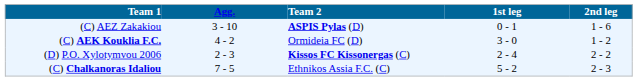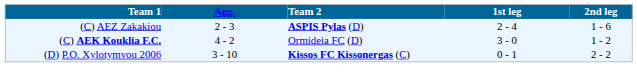 <table cellspacing="0" style="background: #EBF5FF; border: 1px #aaa solid; border-collapse: collapse; font-size: 95%; margin: 1em auto;" width=70%>
 <tr bgcolor=#006699 style="color:white;">
 <th width=25% align="right">Team 1</th>
 <th width=20% align="center"><a href='#'>Agg.</a></th>
 <th width=25% align="left">Team 2</th>
 <th width=20% align="center">1st leg</th>
 <th width=20% align="center">2nd leg</th>
 </tr>
 <tr>
 <td align=right>(<a href='#'>C</a>) <a href='#'>AEZ Zakakiou</a></td>
-<td align=center>3 - 10</td>
+<td align=center>2 - 3</td>
 <td align=left><strong><a href='#'>ASPIS Pylas</a></strong> (<a href='#'>D</a>)</td>
-<td align=center>0 - 1</td>
+<td align=center>2 - 4</td>
 <td align=center>1 - 6</td>
 </tr>
 <tr>
 <td align=right>(<a href='#'>C</a>) <strong><a href='#'>AEK Kouklia F.C.</a></strong></td>
 <td align=center>4 - 2</td>
 <td align=left><a href='#'>Ormideia FC</a> (<a href='#'>D</a>)</td>
 <td align=center>3 - 0</td>
 <td align=center>1 - 2</td>
 </tr>
 <tr>
 <td align=right>(<a href='#'>D</a>) <a href='#'>P.O. Xylotymvou 2006</a></td>
-<td align=center>2 - 3</td>
+<td align=center>3 - 10</td>
 <td align=left><strong><a href='#'>Kissos FC Kissonergas</a></strong> (<a href='#'>C</a>)</td>
-<td align=center>2 - 4</td>
+<td align=center>0 - 1</td>
 <td align=center>2 - 2</td>
-</tr>
-<tr>
-<td align=right>(<a href='#'>C</a>) <strong><a href='#'>Chalkanoras Idaliou</a></strong></td>
-<td align=center>7 - 5</td>
-<td align=left><a href='#'>Ethnikos Assia F.C.</a> (<a href='#'>C</a>)</td>
-<td align=center>5 - 2</td>
-<td align=center>2 - 3</td>
 </tr>
 <tr>
 </tr>
 </table>
